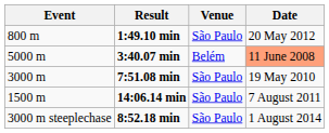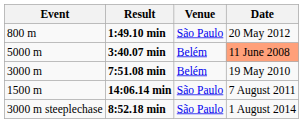 <table class="wikitable" style="border-collapse: collapse; font-size: 95%;">
 <tr>
 <th>Event</th>
 <th>Result</th>
 <th>Venue</th>
 <th>Date</th>
 </tr>
 <tr>
 <td>800 m</td>
 <td><strong>1:49.10 min</strong></td>
 <td><a href='#'>São Paulo</a></td>
 <td>20 May 2012</td>
 </tr>
 <tr>
 <td>5000 m</td>
 <td><strong>3:40.07 min</strong></td>
 <td><a href='#'>Belém</a></td>
 <td style="background: lightsalmon;">11 June 2008</td>
 </tr>
 <tr>
 <td>3000 m</td>
 <td><strong>7:51.08 min</strong></td>
-<td><a href='#'>São Paulo</a></td>
+<td><a href='#'>Belém</a></td>
 <td>19 May 2010</td>
 </tr>
 <tr>
 <td>1500 m</td>
 <td><strong>14:06.14 min</strong></td>
 <td><a href='#'>São Paulo</a></td>
 <td>7 August 2011</td>
 </tr>
 <tr>
 <td>3000 m steeplechase</td>
 <td><strong>8:52.18 min</strong></td>
 <td><a href='#'>São Paulo</a></td>
 <td>1 August 2014</td>
 </tr>
 </table>
